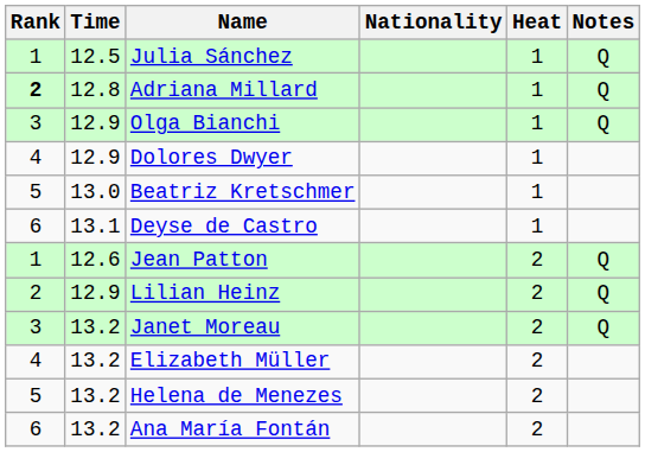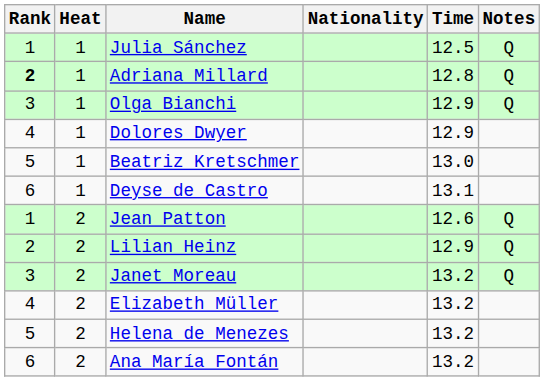 <table class="wikitable sortable" style="text-align:center">
 <tr>
 <th>Rank</th>
-<th>Time</th>
+<th>Heat</th>
 <th>Name</th>
 <th>Nationality</th>
-<th>Heat</th>
+<th>Time</th>
 <th>Notes</th>
 </tr>
 <tr bgcolor=ccffcc>
 <td>1</td>
-<td>12.5</td>
+<td>1</td>
 <td align=left><a href='#'>Julia Sánchez</a></td>
 <td align=left></td>
-<td>1</td>
+<td>12.5</td>
 <td>Q</td>
 </tr>
 <tr bgcolor=ccffcc>
 <td><strong>2</strong></td>
-<td>12.8</td>
+<td>1</td>
 <td align=left><a href='#'>Adriana Millard</a></td>
 <td align=left></td>
-<td>1</td>
+<td>12.8</td>
 <td>Q</td>
 </tr>
 <tr bgcolor=ccffcc>
 <td>3</td>
-<td>12.9</td>
+<td>1</td>
 <td align=left><a href='#'>Olga Bianchi</a></td>
 <td align=left></td>
-<td>1</td>
+<td>12.9</td>
 <td>Q</td>
 </tr>
 <tr>
 <td>4</td>
-<td>12.9</td>
+<td>1</td>
 <td align=left><a href='#'>Dolores Dwyer</a></td>
 <td align=left></td>
-<td>1</td>
+<td>12.9</td>
 <td></td>
 </tr>
 <tr>
 <td>5</td>
-<td>13.0</td>
+<td>1</td>
 <td align=left><a href='#'>Beatriz Kretschmer</a></td>
 <td align=left></td>
-<td>1</td>
+<td>13.0</td>
 <td></td>
 </tr>
 <tr>
 <td>6</td>
-<td>13.1</td>
+<td>1</td>
 <td align=left><a href='#'>Deyse de Castro</a></td>
 <td align=left></td>
-<td>1</td>
+<td>13.1</td>
 <td></td>
 </tr>
 <tr bgcolor=ccffcc>
 <td>1</td>
-<td>12.6</td>
+<td>2</td>
 <td align=left><a href='#'>Jean Patton</a></td>
 <td align=left></td>
-<td>2</td>
+<td>12.6</td>
 <td>Q</td>
 </tr>
 <tr bgcolor=ccffcc>
 <td>2</td>
-<td>12.9</td>
+<td>2</td>
 <td align=left><a href='#'>Lilian Heinz</a></td>
 <td align=left></td>
-<td>2</td>
+<td>12.9</td>
 <td>Q</td>
 </tr>
 <tr bgcolor=ccffcc>
 <td>3</td>
-<td>13.2</td>
+<td>2</td>
 <td align=left><a href='#'>Janet Moreau</a></td>
 <td align=left></td>
-<td>2</td>
+<td>13.2</td>
 <td>Q</td>
 </tr>
 <tr>
 <td>4</td>
-<td>13.2</td>
+<td>2</td>
 <td align=left><a href='#'>Elizabeth Müller</a></td>
 <td align=left></td>
-<td>2</td>
+<td>13.2</td>
 <td></td>
 </tr>
 <tr>
 <td>5</td>
-<td>13.2</td>
+<td>2</td>
 <td align=left><a href='#'>Helena de Menezes</a></td>
 <td align=left></td>
-<td>2</td>
+<td>13.2</td>
 <td></td>
 </tr>
 <tr>
 <td>6</td>
-<td>13.2</td>
+<td>2</td>
 <td align=left><a href='#'>Ana María Fontán</a></td>
 <td align=left></td>
-<td>2</td>
+<td>13.2</td>
 <td></td>
 </tr>
 </table>
